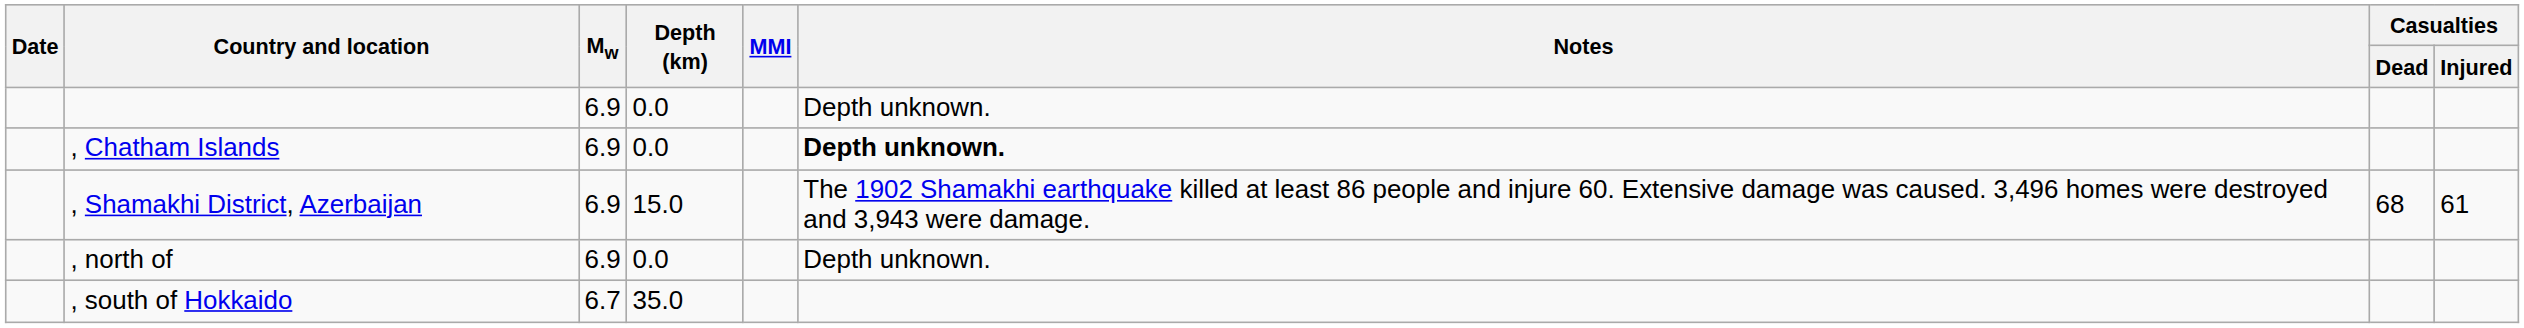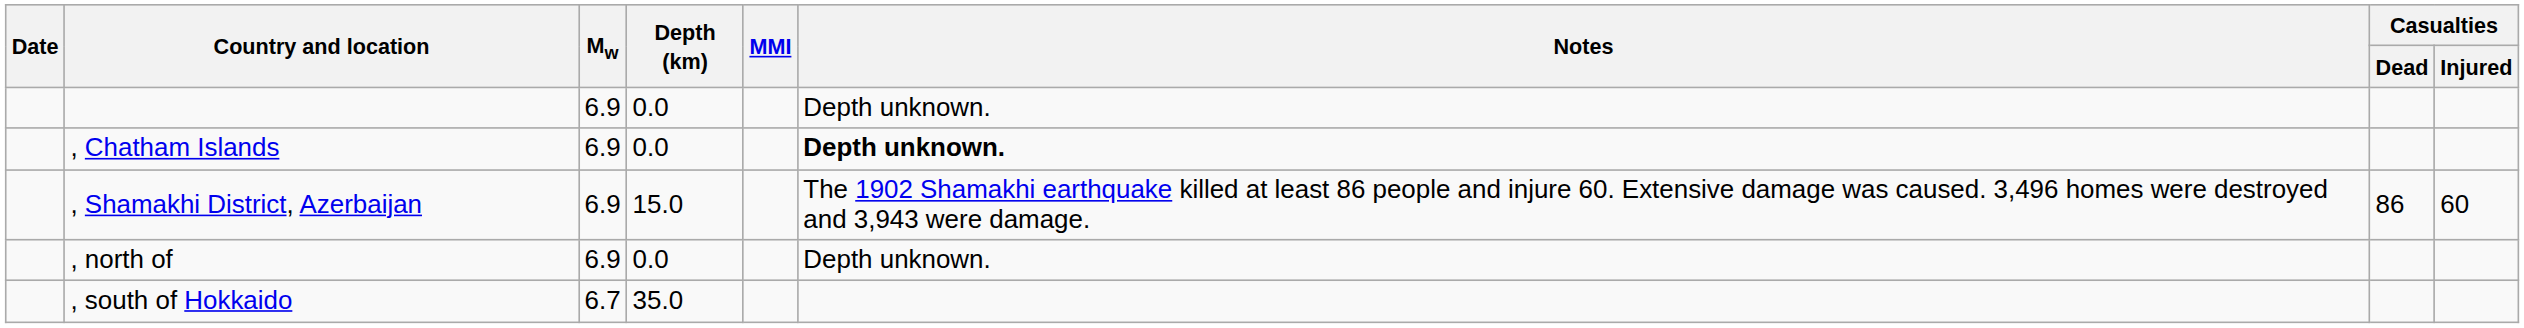 <table class="wikitable sortable sort-under" style="border:1px black; margin-left:1em;">
 <tr>
 <th rowspan="2"><small>Date</small></th>
 <th rowspan="2" style="width: 310px"><small>Country and location</small></th>
 <th rowspan="2"><small>M<sub>w</sub></small></th>
 <th rowspan="2"><small>Depth (km)</small></th>
 <th rowspan="2"><small><a href='#'>MMI</a></small></th>
 <th rowspan="2" class="unsortable"><small>Notes</small></th>
 <th colspan="2"><small>Casualties</small></th>
 </tr>
 <tr>
 <th><small>Dead</small></th>
 <th><small>Injured</small></th>
 </tr>
 <tr>
 <td></td>
 <td></td>
 <td>6.9</td>
 <td>0.0</td>
 <td></td>
 <td>Depth unknown.</td>
 <td></td>
 <td></td>
 </tr>
 <tr>
 <td></td>
 <td>, <a href='#'>Chatham Islands</a></td>
 <td>6.9</td>
 <td>0.0</td>
 <td></td>
 <td><strong>Depth unknown.</strong></td>
 <td></td>
 <td></td>
 </tr>
 <tr>
 <td></td>
 <td>, <a href='#'>Shamakhi District</a>, <a href='#'>Azerbaijan</a></td>
 <td>6.9</td>
 <td>15.0</td>
 <td></td>
 <td>The <a href='#'>1902 Shamakhi earthquake</a> killed at least 86 people and injure 60. Extensive damage was caused. 3,496 homes were destroyed and 3,943 were damage.</td>
-<td>68</td>
-<td>61</td>
+<td>86</td>
+<td>60</td>
 </tr>
 <tr>
 <td></td>
 <td>, north of</td>
 <td>6.9</td>
 <td>0.0</td>
 <td></td>
 <td>Depth unknown.</td>
 <td></td>
 <td></td>
 </tr>
 <tr>
 <td></td>
 <td>, south of <a href='#'>Hokkaido</a></td>
 <td>6.7</td>
 <td>35.0</td>
 <td></td>
 <td></td>
 <td></td>
 <td></td>
 </tr>
 </table>
